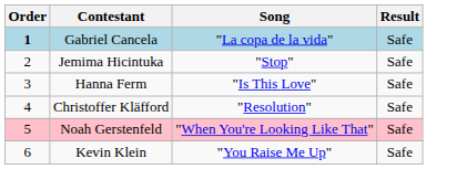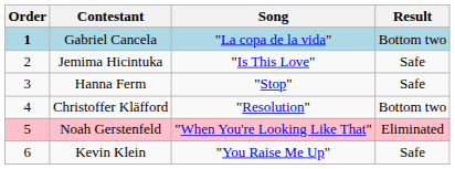 <table class="wikitable plainrowheaders" style="text-align:center;">
 <tr>
 <th scope="col">Order</th>
 <th scope="col">Contestant</th>
 <th scope="col">Song</th>
 <th scope="col">Result</th>
 </tr>
 <tr style="background:lightblue;">
 <td><strong>1</strong></td>
 <td scope="row">Gabriel Cancela</td>
 <td>"<a href='#'>La copa de la vida</a>"</td>
-<td>Safe</td>
+<td>Bottom two</td>
 </tr>
 <tr>
 <td>2</td>
 <td scope="row">Jemima Hicintuka</td>
-<td>"<a href='#'>Stop</a>"</td>
+<td>"<a href='#'>Is This Love</a>"</td>
 <td>Safe</td>
 </tr>
 <tr>
 <td>3</td>
 <td scope="row">Hanna Ferm</td>
-<td>"<a href='#'>Is This Love</a>"</td>
+<td>"<a href='#'>Stop</a>"</td>
 <td>Safe</td>
 </tr>
 <tr>
 <td>4</td>
 <td scope="row">Christoffer Kläfford</td>
 <td>"<a href='#'>Resolution</a>"</td>
-<td>Safe</td>
+<td>Bottom two</td>
 </tr>
 <tr style="background:pink;">
 <td>5</td>
 <td scope="row">Noah Gerstenfeld</td>
 <td>"<a href='#'>When You're Looking Like That</a>"</td>
-<td>Safe</td>
+<td>Eliminated</td>
 </tr>
 <tr>
 <td>6</td>
 <td scope="row">Kevin Klein</td>
 <td>"<a href='#'>You Raise Me Up</a>"</td>
 <td>Safe</td>
 </tr>
 </table>
